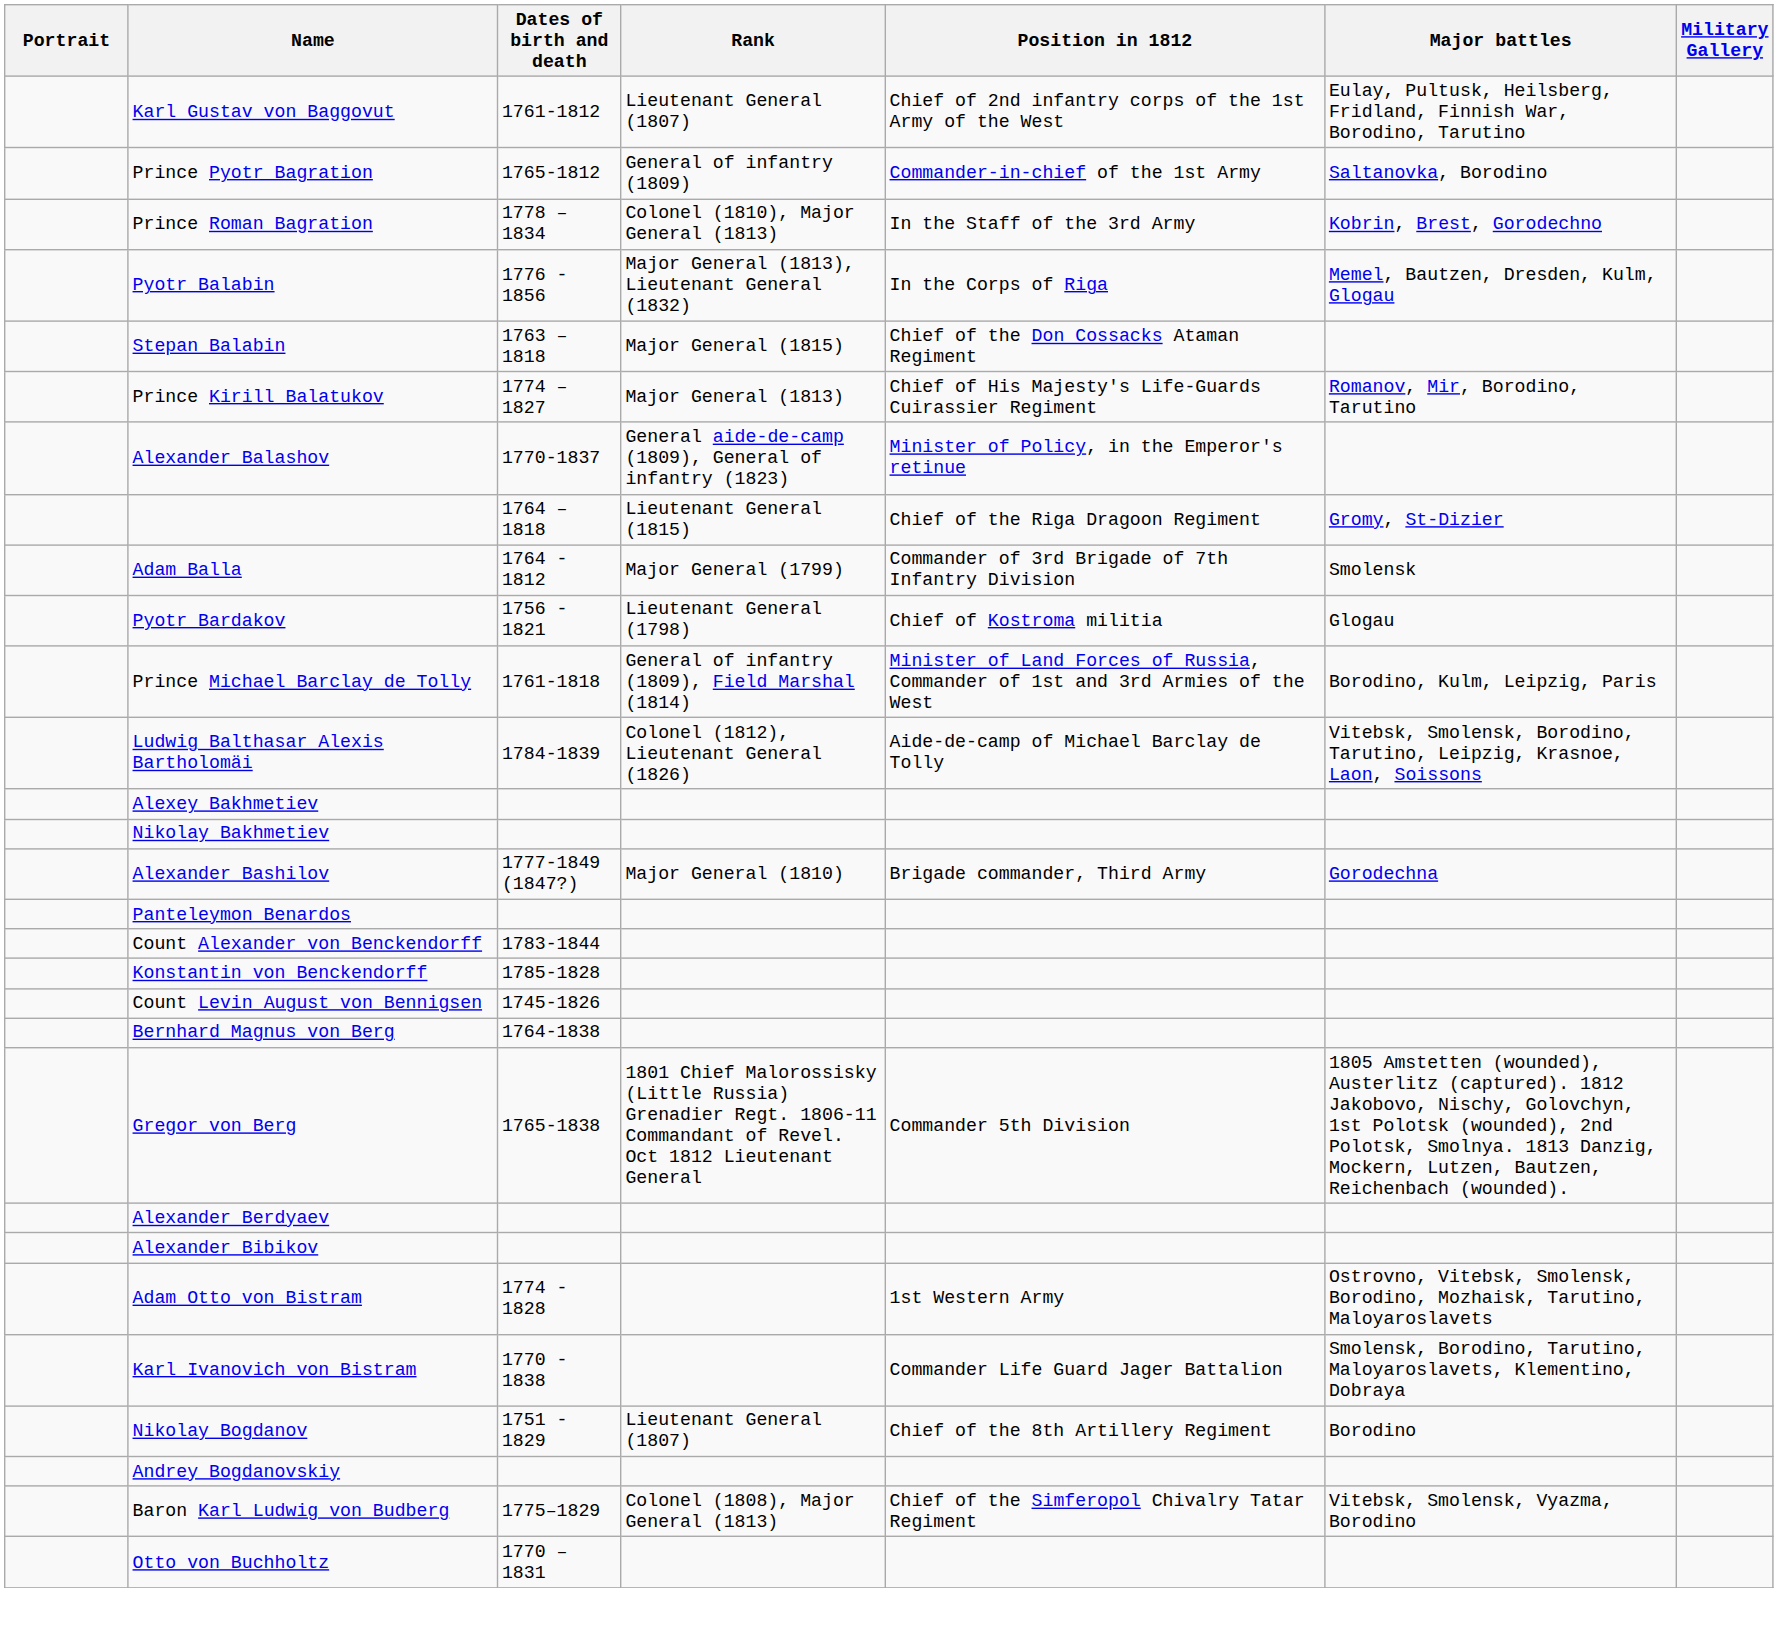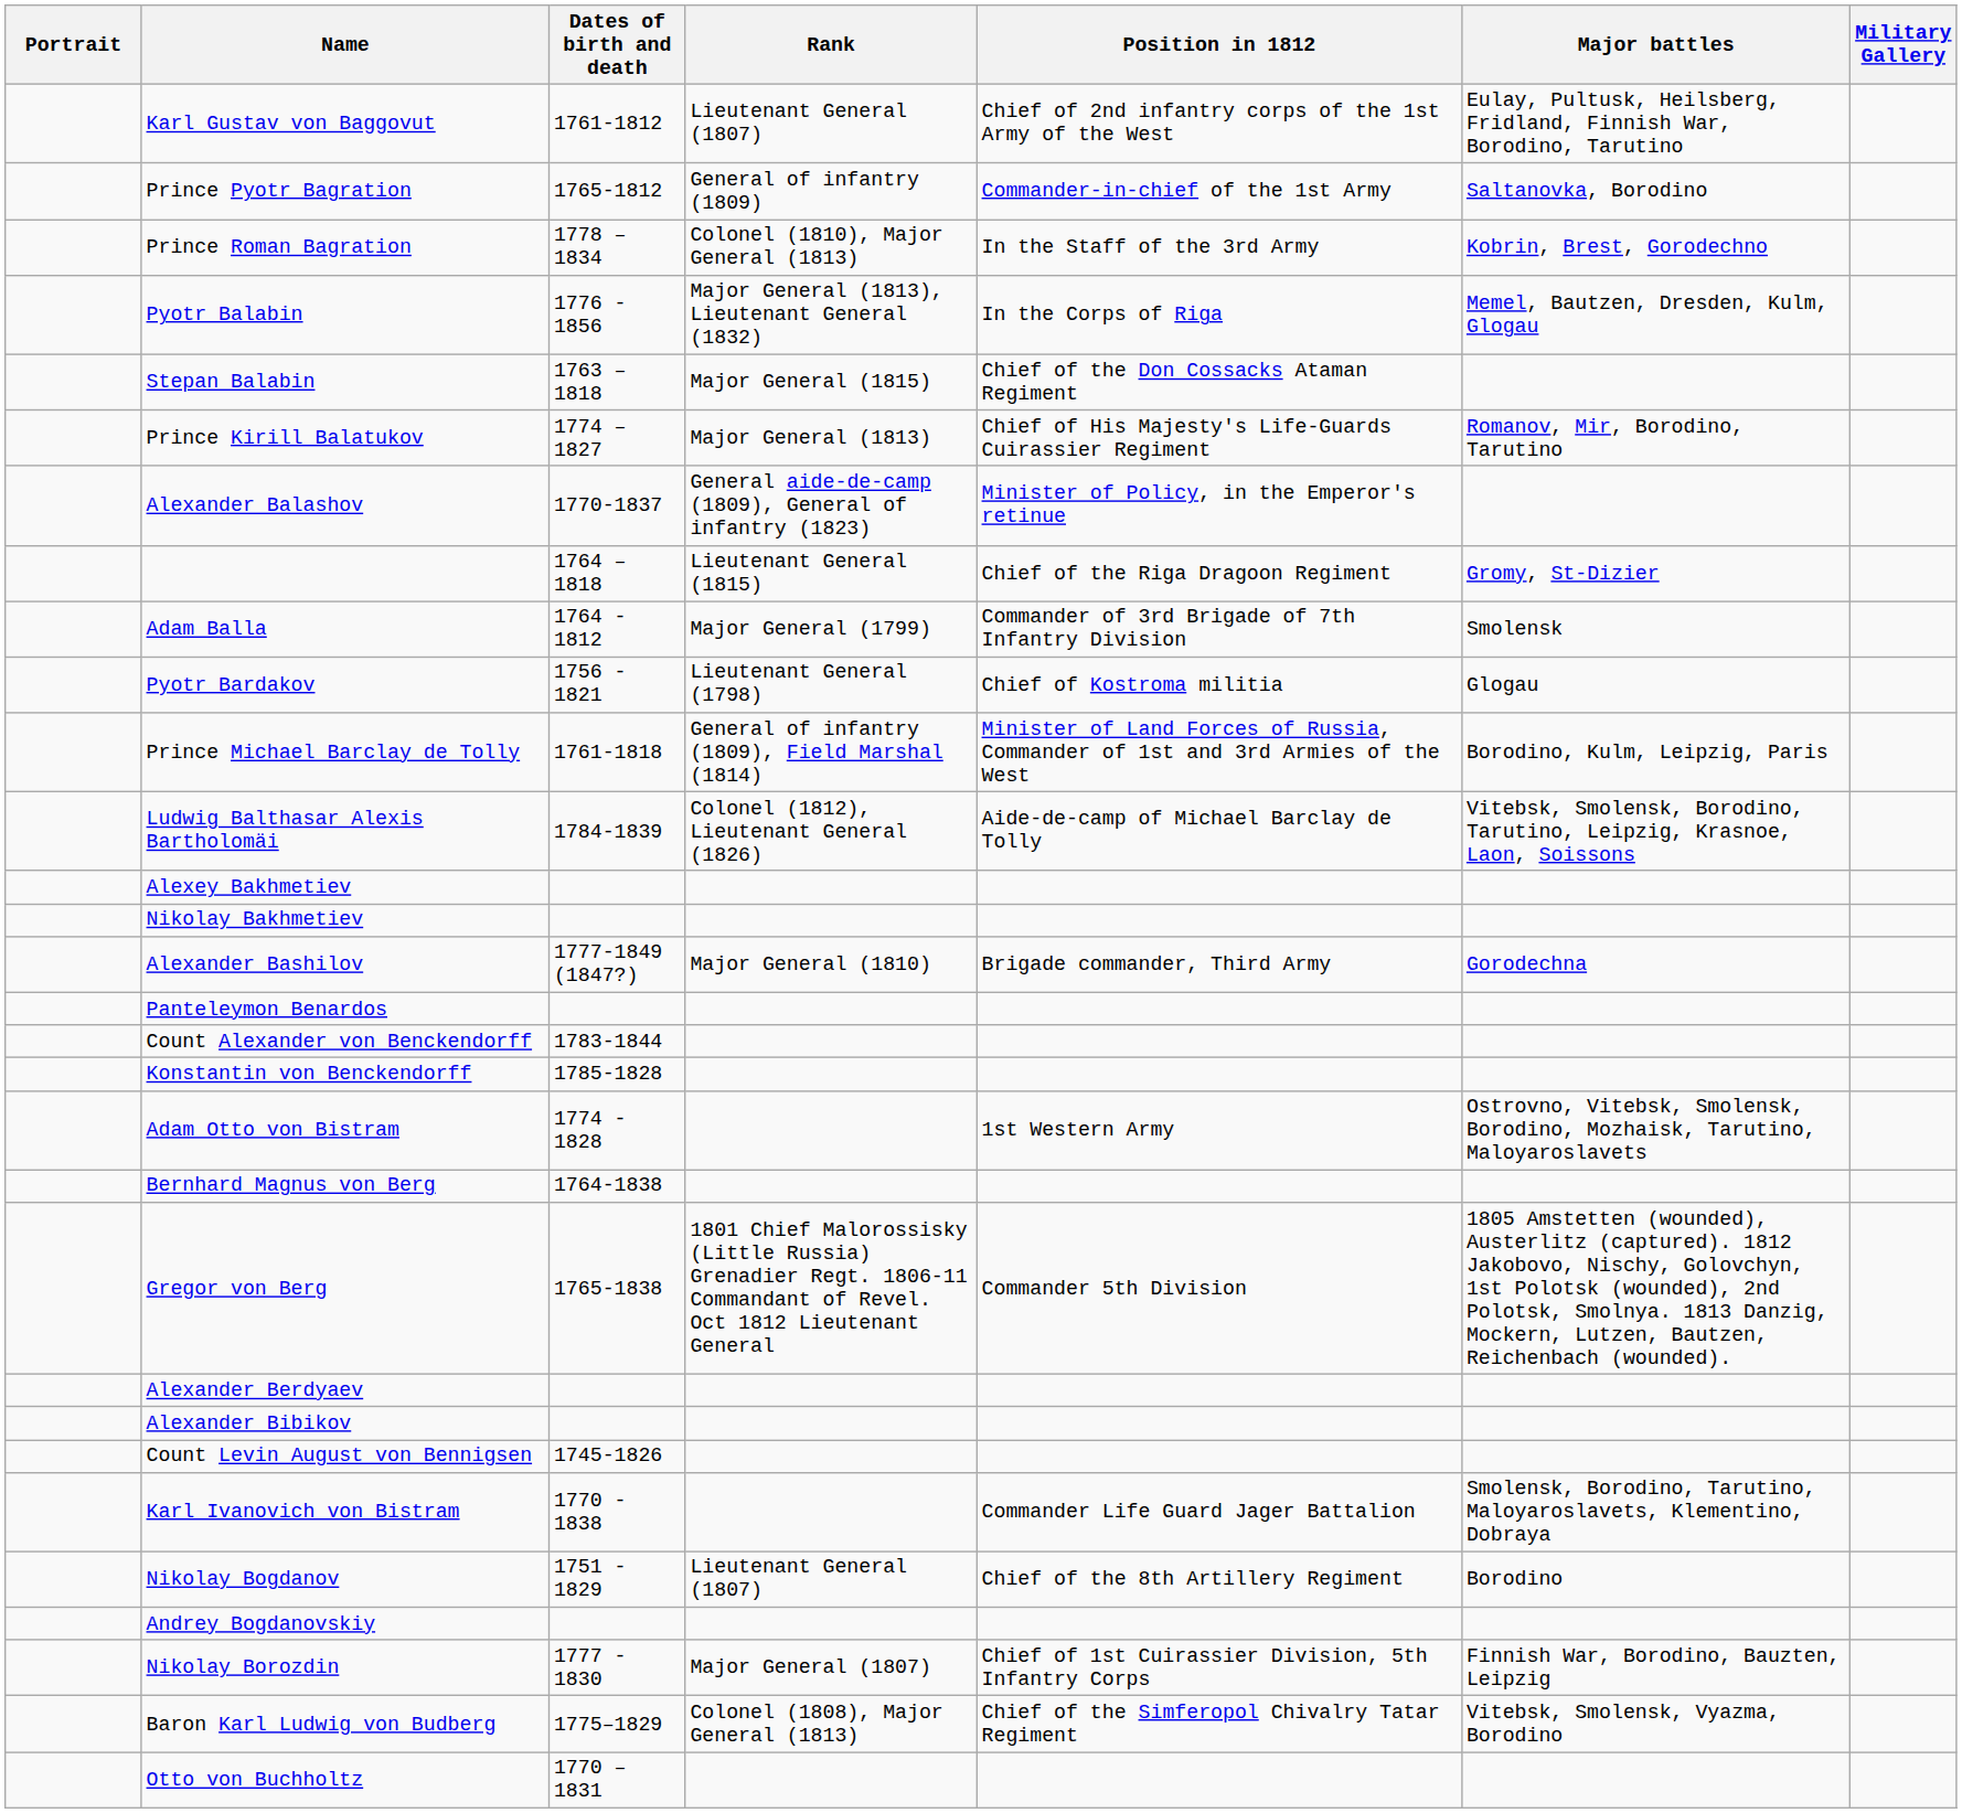 <table width=100% class="wikitable">
 <tr>
 <th width=7%>Portrait</th>
 <th width=21%>Name</th>
 <th width=7%>Dates of birth and death</th>
 <th width=15%>Rank</th>
 <th width=25%>Position in 1812</th>
 <th width=20%>Major battles</th>
 <th width=5%><a href='#'>Military Gallery</a></th>
 </tr>
 <tr>
 <td></td>
 <td><a href='#'>Karl Gustav von Baggovut</a></td>
 <td>1761-1812</td>
 <td>Lieutenant General (1807)</td>
 <td>Chief of 2nd infantry corps of the 1st Army of the West</td>
 <td>Eulay, Pultusk, Heilsberg, Fridland, Finnish War, Borodino, Tarutino</td>
 <td></td>
 </tr>
 <tr>
 <td></td>
 <td>Prince <a href='#'>Pyotr Bagration</a></td>
 <td>1765-1812</td>
 <td>General of infantry (1809)</td>
 <td><a href='#'>Commander-in-chief</a> of the 1st Army</td>
 <td><a href='#'>Saltanovka</a>, Borodino</td>
 <td></td>
 </tr>
 <tr>
 <td></td>
 <td>Prince <a href='#'>Roman Bagration</a></td>
 <td>1778 – 1834</td>
 <td>Colonel (1810), Major General (1813)</td>
 <td>In the Staff of the 3rd Army</td>
 <td><a href='#'>Kobrin</a>, <a href='#'>Brest</a>, <a href='#'>Gorodechno</a></td>
 <td></td>
 </tr>
 <tr>
 <td></td>
 <td><a href='#'>Pyotr Balabin</a></td>
 <td>1776 - 1856</td>
 <td>Major General (1813), Lieutenant General (1832)</td>
 <td>In the Corps of <a href='#'>Riga</a></td>
 <td><a href='#'>Memel</a>, Bautzen, Dresden, Kulm, <a href='#'>Glogau</a></td>
 <td></td>
 </tr>
 <tr>
 <td></td>
 <td><a href='#'>Stepan Balabin</a></td>
 <td>1763 – 1818</td>
 <td>Major General (1815)</td>
 <td>Chief of the <a href='#'>Don Cossacks</a> Ataman Regiment</td>
 <td></td>
 <td></td>
 </tr>
 <tr>
 <td></td>
 <td>Prince <a href='#'>Kirill Balatukov</a></td>
 <td>1774 – 1827</td>
 <td>Major General (1813)</td>
 <td>Chief of His Majesty's Life-Guards Cuirassier Regiment</td>
 <td><a href='#'>Romanov</a>, <a href='#'>Mir</a>, Borodino, Tarutino</td>
 <td></td>
 </tr>
 <tr>
 <td></td>
 <td><a href='#'>Alexander Balashov</a></td>
 <td>1770-1837</td>
 <td>General <a href='#'>aide-de-camp</a> (1809), General of infantry (1823)</td>
 <td><a href='#'>Minister of Policy</a>, in the Emperor's <a href='#'>retinue</a></td>
 <td></td>
 <td></td>
 </tr>
 <tr>
 <td></td>
 <td></td>
 <td>1764 – 1818</td>
 <td>Lieutenant General (1815)</td>
 <td>Chief of the Riga Dragoon Regiment</td>
 <td><a href='#'>Gromy</a>, <a href='#'>St-Dizier</a></td>
 <td></td>
 </tr>
 <tr>
 <td></td>
 <td><a href='#'>Adam Balla</a></td>
 <td>1764 - 1812</td>
 <td>Major General (1799)</td>
 <td>Commander of 3rd Brigade of 7th Infantry Division</td>
 <td>Smolensk</td>
 <td></td>
 </tr>
 <tr>
 <td></td>
 <td><a href='#'>Pyotr Bardakov</a></td>
 <td>1756 - 1821</td>
 <td>Lieutenant General (1798)</td>
 <td>Chief of <a href='#'>Kostroma</a> militia</td>
 <td>Glogau</td>
 <td></td>
 </tr>
 <tr>
 <td></td>
 <td>Prince <a href='#'>Michael Barclay de Tolly</a></td>
 <td>1761-1818</td>
 <td>General of infantry (1809), <a href='#'>Field Marshal</a> (1814)</td>
 <td><a href='#'>Minister of Land Forces of Russia</a>, Commander of 1st and 3rd Armies of the West</td>
 <td>Borodino, Kulm, Leipzig, Paris</td>
 <td></td>
 </tr>
 <tr>
 <td></td>
 <td><a href='#'>Ludwig Balthasar Alexis Bartholomäi</a></td>
 <td>1784-1839</td>
 <td>Colonel (1812), Lieutenant General (1826)</td>
 <td>Aide-de-camp of Michael Barclay de Tolly</td>
 <td>Vitebsk, Smolensk, Borodino, Tarutino, Leipzig, Krasnoe, <a href='#'>Laon</a>, <a href='#'>Soissons</a></td>
 <td></td>
 </tr>
 <tr>
 <td></td>
 <td><a href='#'>Alexey Bakhmetiev</a></td>
 <td></td>
 <td></td>
 <td></td>
 <td></td>
 <td></td>
 </tr>
 <tr>
 <td></td>
 <td><a href='#'>Nikolay Bakhmetiev</a></td>
 <td></td>
 <td></td>
 <td></td>
 <td></td>
 <td></td>
 </tr>
 <tr>
 <td></td>
 <td><a href='#'>Alexander Bashilov</a></td>
 <td>1777-1849 (1847?)</td>
 <td>Major General (1810)</td>
 <td>Brigade commander, Third Army</td>
 <td><a href='#'>Gorodechna</a></td>
 <td></td>
 </tr>
 <tr>
 <td></td>
 <td><a href='#'>Panteleymon Benardos</a></td>
 <td></td>
 <td></td>
 <td></td>
 <td></td>
 <td></td>
 </tr>
 <tr>
 <td></td>
 <td>Count <a href='#'>Alexander von Benckendorff</a></td>
 <td>1783-1844</td>
 <td></td>
 <td></td>
 <td></td>
 <td></td>
 </tr>
 <tr>
 <td></td>
 <td><a href='#'>Konstantin von Benckendorff</a></td>
 <td>1785-1828</td>
 <td></td>
 <td></td>
 <td></td>
 <td></td>
 </tr>
 <tr>
 <td></td>
-<td>Count <a href='#'>Levin August von Bennigsen</a></td>
-<td>1745-1826</td>
+<td><a href='#'>Adam Otto von Bistram</a></td>
+<td>1774 - 1828</td>
 <td></td>
-<td></td>
-<td></td>
+<td>1st Western Army</td>
+<td>Ostrovno, Vitebsk, Smolensk, Borodino, Mozhaisk, Tarutino, Maloyaroslavets</td>
 <td></td>
 </tr>
 <tr>
 <td></td>
 <td><a href='#'>Bernhard Magnus von Berg</a></td>
 <td>1764-1838</td>
 <td></td>
 <td></td>
 <td></td>
 <td></td>
 </tr>
 <tr>
 <td></td>
 <td><a href='#'>Gregor von Berg</a></td>
 <td>1765-1838</td>
 <td>1801 Chief Malorossisky (Little Russia) Grenadier Regt. 1806-11 Commandant of Revel. Oct 1812 Lieutenant General</td>
 <td>Commander 5th Division</td>
 <td>1805 Amstetten (wounded), Austerlitz (captured). 1812 Jakobovo, Nischy, Golovchyn, 1st Polotsk (wounded), 2nd Polotsk, Smolnya. 1813 Danzig, Mockern, Lutzen, Bautzen, Reichenbach (wounded).</td>
 <td></td>
 </tr>
 <tr>
 <td></td>
 <td><a href='#'>Alexander Berdyaev</a></td>
 <td></td>
 <td></td>
 <td></td>
 <td></td>
 <td></td>
 </tr>
 <tr>
 <td></td>
 <td><a href='#'>Alexander Bibikov</a></td>
 <td></td>
 <td></td>
 <td></td>
 <td></td>
 <td></td>
 </tr>
 <tr>
 <td></td>
-<td><a href='#'>Adam Otto von Bistram</a></td>
-<td>1774 - 1828</td>
+<td>Count <a href='#'>Levin August von Bennigsen</a></td>
+<td>1745-1826</td>
 <td></td>
-<td>1st Western Army</td>
-<td>Ostrovno, Vitebsk, Smolensk, Borodino, Mozhaisk, Tarutino, Maloyaroslavets</td>
+<td></td>
+<td></td>
 <td></td>
 </tr>
 <tr>
 <td></td>
 <td><a href='#'>Karl Ivanovich von Bistram</a></td>
 <td>1770 - 1838</td>
 <td></td>
 <td>Commander Life Guard Jager Battalion</td>
 <td>Smolensk, Borodino, Tarutino, Maloyaroslavets, Klementino, Dobraya</td>
 <td></td>
 </tr>
 <tr>
 <td></td>
 <td><a href='#'>Nikolay Bogdanov</a></td>
 <td>1751 - 1829</td>
 <td>Lieutenant General (1807)</td>
 <td>Chief of the 8th Artillery Regiment</td>
 <td>Borodino</td>
 <td></td>
 </tr>
 <tr>
 <td></td>
 <td><a href='#'>Andrey Bogdanovskiy</a></td>
 <td></td>
 <td></td>
 <td></td>
 <td></td>
 <td></td>
 </tr>
 <tr>
 <td></td>
+<td><a href='#'>Nikolay Borozdin</a></td>
+<td>1777 - 1830</td>
+<td>Major General (1807)</td>
+<td>Chief of 1st Cuirassier Division, 5th Infantry Corps</td>
+<td>Finnish War, Borodino, Bauzten, Leipzig</td>
+<td></td>
+</tr>
+<tr>
+<td></td>
 <td>Baron <a href='#'>Karl Ludwig von Budberg</a></td>
 <td>1775–1829</td>
 <td>Colonel (1808), Major General (1813)</td>
 <td>Chief of the <a href='#'>Simferopol</a> Chivalry Tatar Regiment</td>
 <td>Vitebsk, Smolensk, Vyazma, Borodino</td>
 <td></td>
 </tr>
 <tr>
 <td></td>
 <td><a href='#'>Otto von Buchholtz</a></td>
 <td>1770 – 1831</td>
 <td></td>
 <td></td>
 <td></td>
 <td></td>
 </tr>
 <tr>
 </tr>
 </table>
